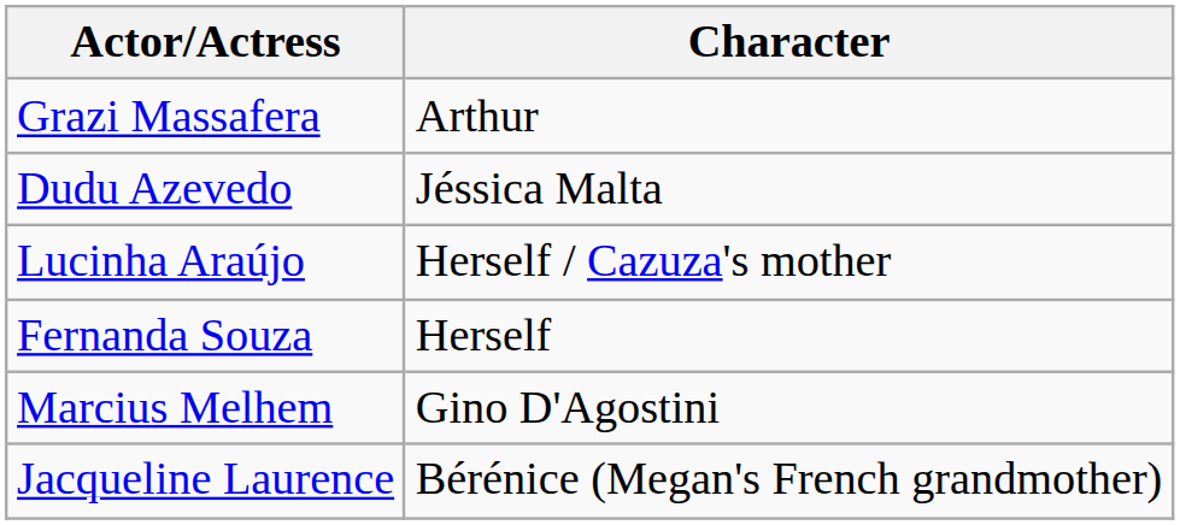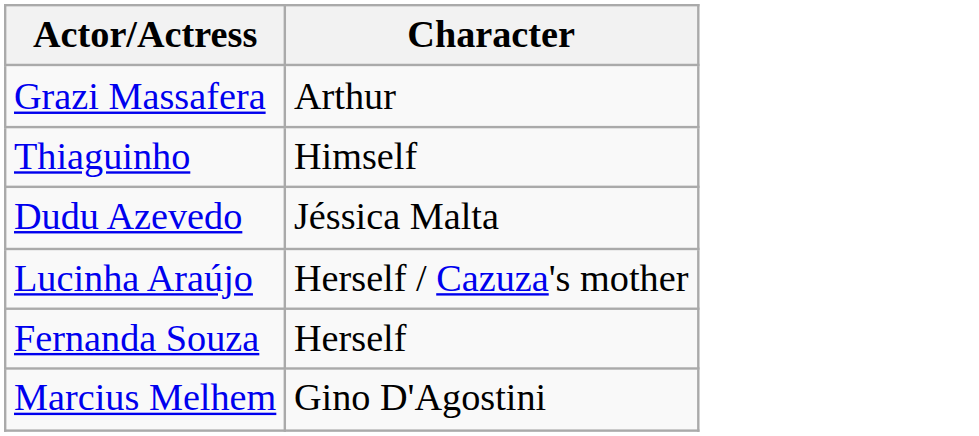 <table class="wikitable sortable">
 <tr>
 <th>Actor/Actress</th>
 <th>Character</th>
 </tr>
 <tr>
 <td><a href='#'>Grazi Massafera</a></td>
 <td>Arthur</td>
+</tr>
+<tr>
+<td><a href='#'>Thiaguinho</a></td>
+<td>Himself</td>
 </tr>
 <tr>
 <td><a href='#'>Dudu Azevedo</a></td>
 <td>Jéssica Malta</td>
 </tr>
 <tr>
 <td><a href='#'>Lucinha Araújo</a></td>
 <td>Herself / <a href='#'>Cazuza</a>'s mother</td>
 </tr>
 <tr>
 <td><a href='#'>Fernanda Souza</a></td>
 <td>Herself</td>
 </tr>
 <tr>
 <td><a href='#'>Marcius Melhem</a></td>
 <td>Gino D'Agostini</td>
 </tr>
-<tr>
-<td><a href='#'>Jacqueline Laurence</a></td>
-<td>Bérénice (Megan's French grandmother)</td>
-</tr>
 </table>
